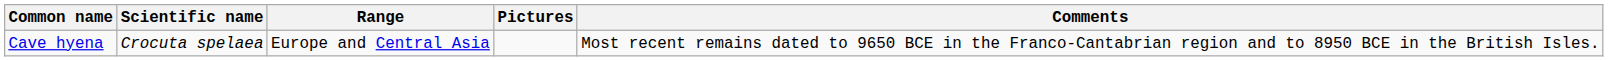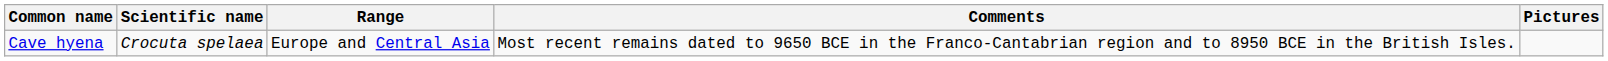 <table class="wikitable">
 <tr>
 <th>Common name</th>
 <th>Scientific name</th>
 <th>Range</th>
+<th class="unsortable">Comments</th>
 <th class="unsortable">Pictures</th>
-<th class="unsortable">Comments</th>
 </tr>
 <tr>
 <td><a href='#'>Cave hyena</a></td>
 <td><em>Crocuta spelaea</em></td>
 <td>Europe and <a href='#'>Central Asia</a></td>
+<td>Most recent remains dated to 9650 BCE in the Franco-Cantabrian region and to 8950 BCE in the British Isles.</td>
 <td></td>
-<td>Most recent remains dated to 9650 BCE in the Franco-Cantabrian region and to 8950 BCE in the British Isles.</td>
 </tr>
 </table>
